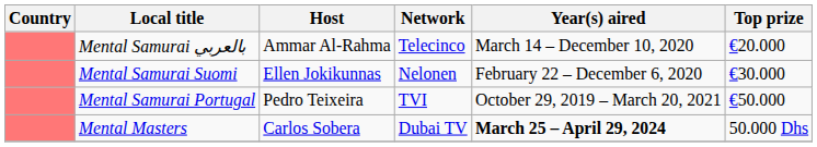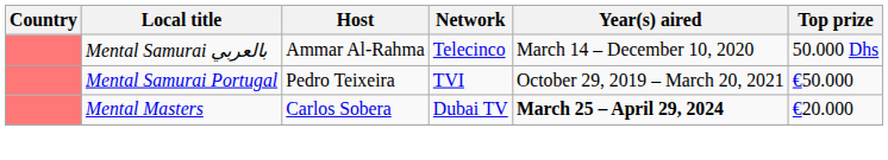 <table class="wikitable">
 <tr>
 <th>Country</th>
 <th>Local title</th>
 <th>Host</th>
 <th>Network</th>
 <th>Year(s) aired</th>
 <th>Top prize</th>
 </tr>
 <tr>
 <td style="background-color: #FF7777"></td>
 <td><em>Mental Samurai بالعربي</em><br></td>
 <td>Ammar Al-Rahma</td>
 <td><a href='#'>Telecinco</a></td>
 <td>March 14 – December 10, 2020</td>
-<td><a href='#'>€</a>20.000</td>
-</tr>
-<tr>
-<td style="background-color: #FF7777"></td>
-<td><em><a href='#'>Mental Samurai Suomi</a></em></td>
-<td><a href='#'>Ellen Jokikunnas</a></td>
-<td><a href='#'>Nelonen</a></td>
-<td>February 22 – December 6, 2020</td>
-<td><a href='#'>€</a>30.000</td>
+<td>50.000 <a href='#'>Dhs</a></td>
 </tr>
 <tr>
 <td style="background-color: #FF7777"></td>
 <td><em><a href='#'>Mental Samurai Portugal</a></em></td>
 <td>Pedro Teixeira</td>
 <td><a href='#'>TVI</a></td>
 <td>October 29, 2019 – March 20, 2021</td>
 <td><a href='#'>€</a>50.000</td>
 </tr>
 <tr>
 <td style="background-color: #FF7777"></td>
 <td><em><a href='#'>Mental Masters</a></em></td>
 <td><a href='#'>Carlos Sobera</a></td>
 <td><a href='#'>Dubai TV</a></td>
 <td><strong>March 25 – April 29, 2024</strong></td>
-<td>50.000 <a href='#'>Dhs</a></td>
+<td><a href='#'>€</a>20.000</td>
 </tr>
 <tr>
 </tr>
 </table>
